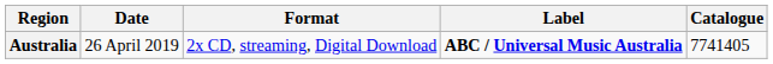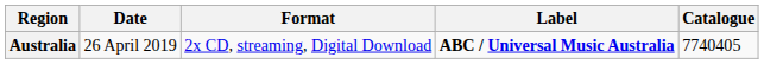 <table class="wikitable plainrowheaders">
 <tr>
 <th scope="col">Region</th>
 <th scope="col">Date</th>
 <th scope="col">Format</th>
 <th scope="col">Label</th>
 <th scope="col">Catalogue</th>
 </tr>
 <tr>
 <th scope="row" rowspan="3">Australia</th>
 <td>26 April 2019</td>
 <td><a href='#'>2x CD</a>, <a href='#'>streaming</a>, <a href='#'>Digital Download</a></td>
 <td><strong>ABC / <a href='#'>Universal Music Australia</a></strong></td>
-<td>7741405</td>
+<td>7740405</td>
 </tr>
 </table>
